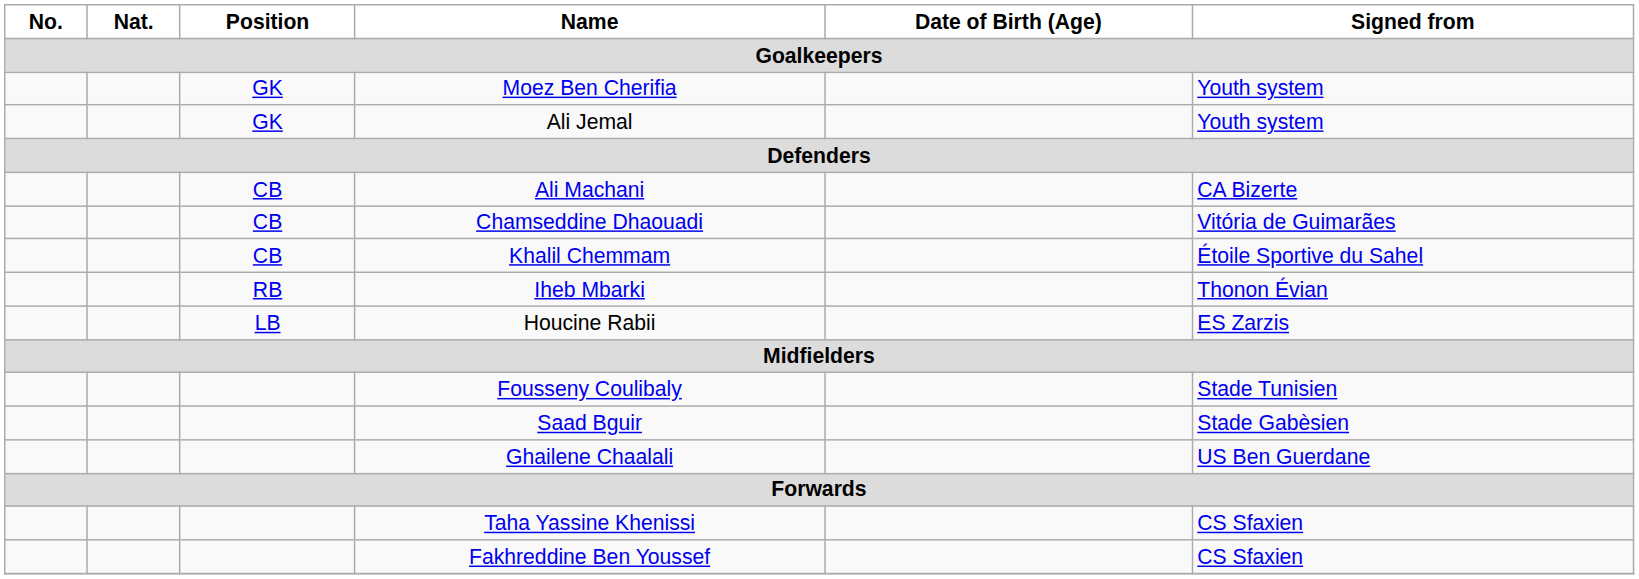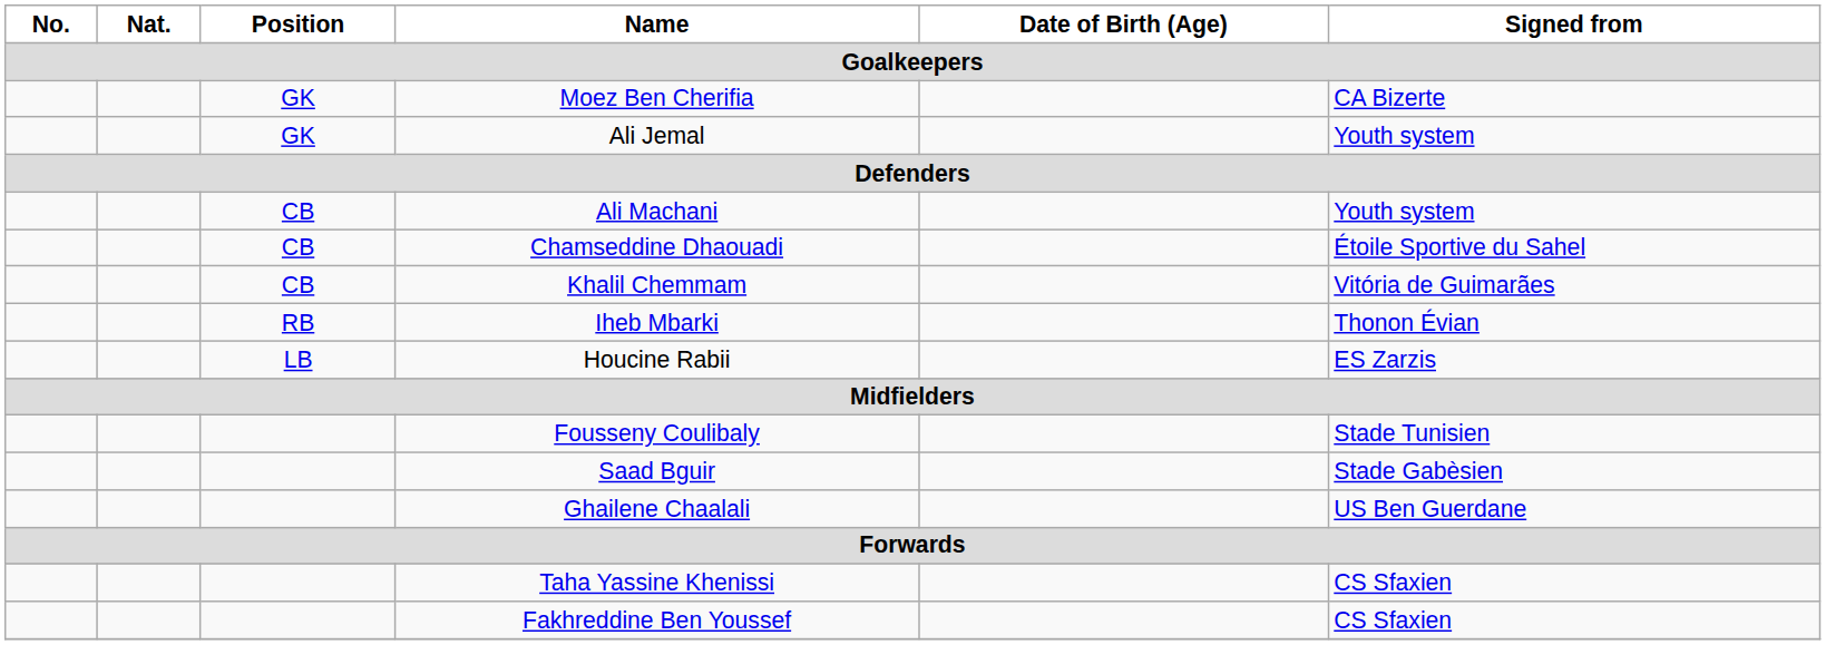 <table class="wikitable" style="text-align:center; font-size:90%; width:70%">
 <tr>
 <th style="background:white; color:black; text-align:center;">No.</th>
 <th style="background:white; color:black; text-align:center;">Nat.</th>
 <th style="background:white; color:black; text-align:center;">Position</th>
 <th style="background:white; color:black; text-align:center;">Name</th>
 <th style="background:white; color:black; text-align:center;">Date of Birth (Age)</th>
 <th style="background:white; color:black; text-align:center;">Signed from</th>
 </tr>
 <tr>
 <th colspan=10 style="background:#DCDCDC; text-align:center;">Goalkeepers</th>
 </tr>
 <tr>
 <td></td>
 <td></td>
 <td><a href='#'>GK</a></td>
 <td><a href='#'>Moez Ben Cherifia</a></td>
 <td></td>
-<td style="text-align:left"> <a href='#'>Youth system</a></td>
+<td style="text-align:left"> <a href='#'>CA Bizerte</a></td>
 </tr>
 <tr>
 <td></td>
 <td></td>
 <td><a href='#'>GK</a></td>
 <td>Ali Jemal</td>
 <td></td>
 <td style="text-align:left"> <a href='#'>Youth system</a></td>
 </tr>
 <tr>
 <th colspan=10 style="background:#DCDCDC; text-align:center;">Defenders</th>
 </tr>
 <tr>
 <td></td>
 <td></td>
 <td><a href='#'>CB</a></td>
 <td><a href='#'>Ali Machani</a></td>
 <td></td>
-<td style="text-align:left"> <a href='#'>CA Bizerte</a></td>
+<td style="text-align:left"> <a href='#'>Youth system</a></td>
 </tr>
 <tr>
 <td></td>
 <td></td>
 <td><a href='#'>CB</a></td>
 <td><a href='#'>Chamseddine Dhaouadi</a></td>
 <td></td>
-<td style="text-align:left"> <a href='#'>Vitória de Guimarães</a></td>
+<td style="text-align:left"> <a href='#'>Étoile Sportive du Sahel</a></td>
 </tr>
 <tr>
 <td></td>
 <td></td>
 <td><a href='#'>CB</a></td>
 <td><a href='#'>Khalil Chemmam</a></td>
 <td></td>
-<td style="text-align:left"> <a href='#'>Étoile Sportive du Sahel</a></td>
+<td style="text-align:left"> <a href='#'>Vitória de Guimarães</a></td>
 </tr>
 <tr>
 <td></td>
 <td></td>
 <td><a href='#'>RB</a></td>
 <td><a href='#'>Iheb Mbarki</a></td>
 <td></td>
 <td style="text-align:left"> <a href='#'>Thonon Évian</a></td>
 </tr>
 <tr>
 <td></td>
 <td></td>
 <td><a href='#'>LB</a></td>
 <td>Houcine Rabii</td>
 <td></td>
 <td style="text-align:left"> <a href='#'>ES Zarzis</a></td>
 </tr>
 <tr>
 <th colspan=10 style="background:#DCDCDC; text-align:center;">Midfielders</th>
 </tr>
 <tr>
 <td></td>
 <td></td>
 <td></td>
 <td><a href='#'>Fousseny Coulibaly</a></td>
 <td></td>
 <td style="text-align:left"> <a href='#'>Stade Tunisien</a></td>
 </tr>
 <tr>
 <td></td>
 <td></td>
 <td></td>
 <td><a href='#'>Saad Bguir</a></td>
 <td></td>
 <td style="text-align:left"> <a href='#'>Stade Gabèsien</a></td>
 </tr>
 <tr>
 <td></td>
 <td></td>
 <td></td>
 <td><a href='#'>Ghailene Chaalali</a></td>
 <td></td>
 <td style="text-align:left"> <a href='#'>US Ben Guerdane</a></td>
 </tr>
 <tr>
 <th colspan=10 style="background:#DCDCDC; text-align:center;">Forwards</th>
 </tr>
 <tr>
 <td></td>
 <td></td>
 <td></td>
 <td><a href='#'>Taha Yassine Khenissi</a></td>
 <td></td>
 <td style="text-align:left"> <a href='#'>CS Sfaxien</a></td>
 </tr>
 <tr>
 <td></td>
 <td></td>
 <td></td>
 <td><a href='#'>Fakhreddine Ben Youssef</a></td>
 <td></td>
 <td style="text-align:left"> <a href='#'>CS Sfaxien</a></td>
 </tr>
 <tr>
 </tr>
 </table>
